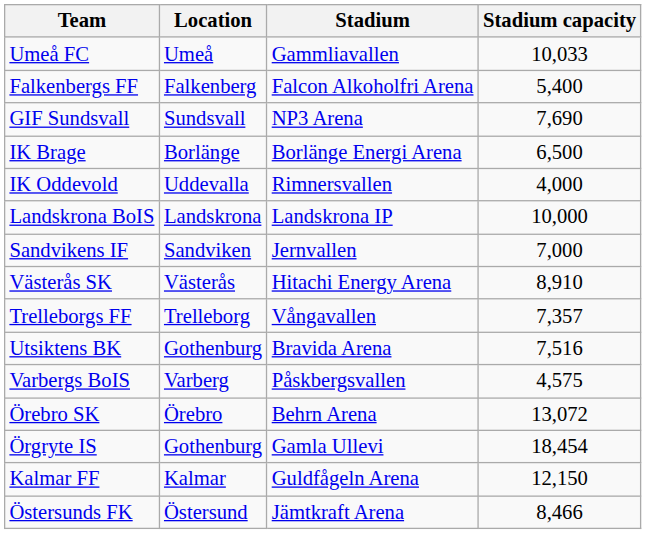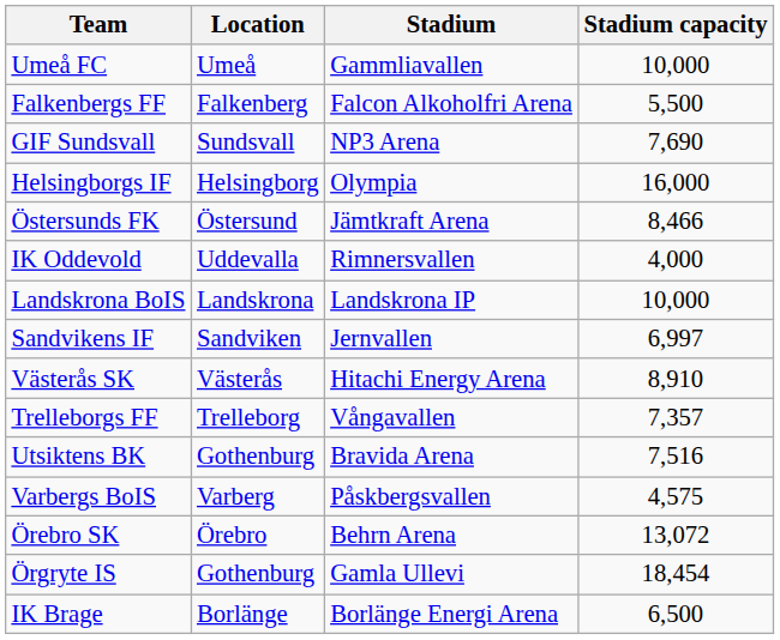 <table class="sortable wikitable" style="text-align: left;">
 <tr>
 <th>Team</th>
 <th>Location</th>
 <th>Stadium</th>
 <th>Stadium capacity</th>
 </tr>
 <tr>
 <td><a href='#'>Umeå FC</a></td>
 <td><a href='#'>Umeå</a></td>
 <td><a href='#'>Gammliavallen</a></td>
-<td align="center">10,033</td>
+<td align="center">10,000</td>
 </tr>
 <tr>
 <td><a href='#'>Falkenbergs FF</a></td>
 <td><a href='#'>Falkenberg</a></td>
 <td><a href='#'>Falcon Alkoholfri Arena</a></td>
-<td align="center">5,400</td>
+<td align="center">5,500</td>
 </tr>
 <tr>
 <td><a href='#'>GIF Sundsvall</a></td>
 <td><a href='#'>Sundsvall</a></td>
 <td><a href='#'>NP3 Arena</a></td>
 <td align="center">7,690</td>
 </tr>
 <tr>
-<td><a href='#'>IK Brage</a></td>
-<td><a href='#'>Borlänge</a></td>
-<td><a href='#'>Borlänge Energi Arena</a></td>
-<td align="center">6,500</td>
+<td><a href='#'>Helsingborgs IF</a></td>
+<td><a href='#'>Helsingborg</a></td>
+<td><a href='#'>Olympia</a></td>
+<td align="center">16,000</td>
+</tr>
+<tr>
+<td><a href='#'>Östersunds FK</a></td>
+<td><a href='#'>Östersund</a></td>
+<td><a href='#'>Jämtkraft Arena</a></td>
+<td align="center">8,466</td>
 </tr>
 <tr>
 <td><a href='#'>IK Oddevold</a></td>
 <td><a href='#'>Uddevalla</a></td>
 <td><a href='#'>Rimnersvallen</a></td>
 <td align="center">4,000</td>
 </tr>
 <tr>
 <td><a href='#'>Landskrona BoIS</a></td>
 <td><a href='#'>Landskrona</a></td>
 <td><a href='#'>Landskrona IP</a></td>
 <td align="center">10,000</td>
 </tr>
 <tr>
 <td><a href='#'>Sandvikens IF</a></td>
 <td><a href='#'>Sandviken</a></td>
 <td><a href='#'>Jernvallen</a></td>
-<td align="center">7,000</td>
+<td align="center">6,997</td>
 </tr>
 <tr>
 <td><a href='#'>Västerås SK</a></td>
 <td><a href='#'>Västerås</a></td>
 <td><a href='#'>Hitachi Energy Arena</a></td>
 <td align="center">8,910</td>
 </tr>
 <tr>
 <td><a href='#'>Trelleborgs FF</a></td>
 <td><a href='#'>Trelleborg</a></td>
 <td><a href='#'>Vångavallen</a></td>
 <td align="center">7,357</td>
 </tr>
 <tr>
 <td><a href='#'>Utsiktens BK</a></td>
 <td><a href='#'>Gothenburg</a></td>
 <td><a href='#'>Bravida Arena</a></td>
 <td align="center">7,516</td>
 </tr>
 <tr>
 <td><a href='#'>Varbergs BoIS</a></td>
 <td><a href='#'>Varberg</a></td>
 <td><a href='#'>Påskbergsvallen</a></td>
 <td align="center">4,575</td>
 </tr>
 <tr>
 <td><a href='#'>Örebro SK</a></td>
 <td><a href='#'>Örebro</a></td>
 <td><a href='#'>Behrn Arena</a></td>
 <td align="center">13,072</td>
 </tr>
 <tr>
 <td><a href='#'>Örgryte IS</a></td>
 <td><a href='#'>Gothenburg</a></td>
 <td><a href='#'>Gamla Ullevi</a></td>
 <td align="center">18,454</td>
 </tr>
 <tr>
-<td><a href='#'>Kalmar FF</a></td>
-<td><a href='#'>Kalmar</a></td>
-<td><a href='#'>Guldfågeln Arena</a></td>
-<td align="center">12,150</td>
-</tr>
-<tr>
-<td><a href='#'>Östersunds FK</a></td>
-<td><a href='#'>Östersund</a></td>
-<td><a href='#'>Jämtkraft Arena</a></td>
-<td align="center">8,466</td>
+<td><a href='#'>IK Brage</a></td>
+<td><a href='#'>Borlänge</a></td>
+<td><a href='#'>Borlänge Energi Arena</a></td>
+<td align="center">6,500</td>
 </tr>
 </table>
